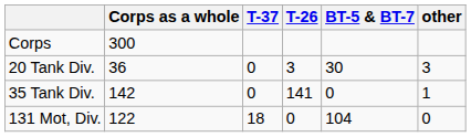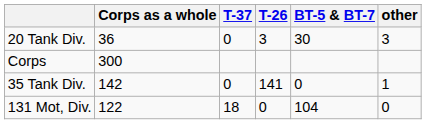 <table class="wikitable">
 <tr>
 <th></th>
 <th>Corps as a whole</th>
 <th><a href='#'>T-37</a></th>
 <th><a href='#'>T-26</a></th>
 <th><a href='#'>BT-5</a> & <a href='#'>BT-7</a></th>
 <th>other</th>
 </tr>
 <tr>
+<td>20 Tank Div.</td>
+<td>36</td>
+<td>0</td>
+<td>3</td>
+<td>30</td>
+<td>3</td>
+</tr>
+<tr>
 <td>Corps</td>
 <td>300</td>
 <td></td>
 <td></td>
 <td></td>
 <td></td>
-</tr>
-<tr>
-<td>20 Tank Div.</td>
-<td>36</td>
-<td>0</td>
-<td>3</td>
-<td>30</td>
-<td>3</td>
 </tr>
 <tr>
 <td>35 Tank Div.</td>
 <td>142</td>
 <td>0</td>
 <td>141</td>
 <td>0</td>
 <td>1</td>
 </tr>
 <tr>
 <td>131 Mot, Div.</td>
 <td>122</td>
 <td>18</td>
 <td>0</td>
 <td>104</td>
 <td>0</td>
 </tr>
 </table>
